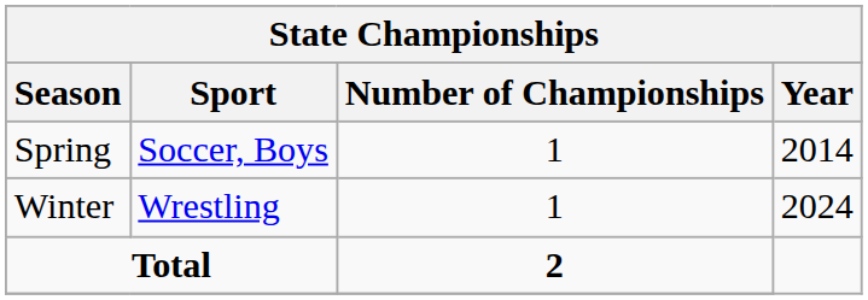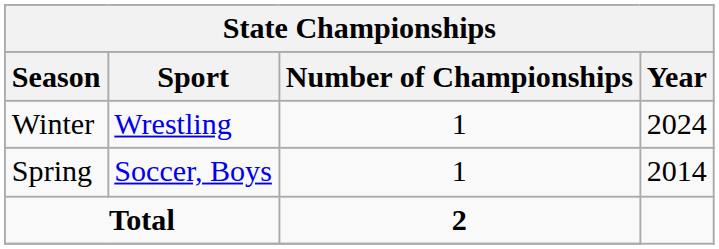 <table class="wikitable">
 <tr>
 <th colspan="4">State Championships</th>
 </tr>
 <tr>
 <th>Season</th>
 <th>Sport</th>
 <th>Number of Championships</th>
 <th>Year</th>
 </tr>
 <tr>
+<td rowspan="1">Winter</td>
+<td><a href='#'>Wrestling</a></td>
+<td align="center">1</td>
+<td>2024</td>
+</tr>
+<tr>
 <td rowspan="1">Spring</td>
 <td><a href='#'>Soccer, Boys</a></td>
 <td align="center">1</td>
 <td>2014</td>
-</tr>
-<tr>
-<td rowspan="1">Winter</td>
-<td><a href='#'>Wrestling</a></td>
-<td align="center">1</td>
-<td>2024</td>
 </tr>
 <tr>
 <td align="center" colspan="2"><strong>Total</strong></td>
 <td align="center"><strong>2</strong></td>
 </tr>
 <tr>
 </tr>
 </table>
